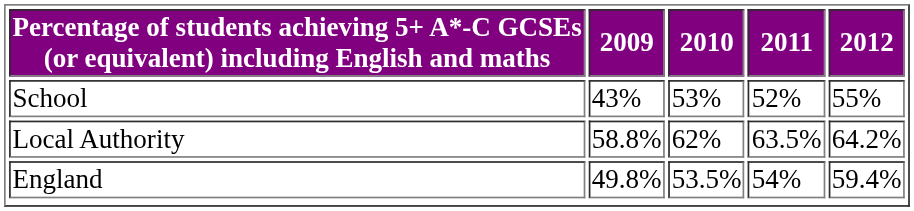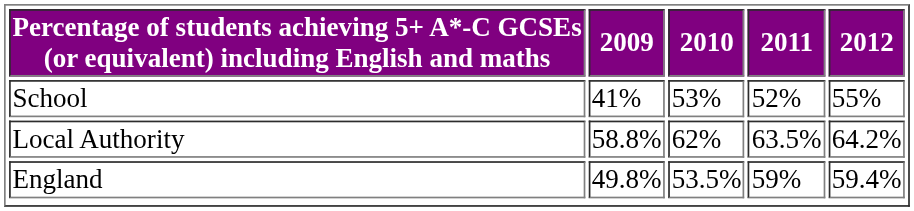 <table border=yes>
 <tr style="background: purple; color: white">
 <th>Percentage of students achieving 5+ A*-C GCSEs<br>(or equivalent) including English and maths</th>
 <th>2009</th>
 <th>2010</th>
 <th>2011</th>
 <th>2012</th>
 </tr>
 <tr>
 <td>School</td>
-<td>43%</td>
+<td>41%</td>
 <td>53%</td>
 <td>52%</td>
 <td>55%</td>
 </tr>
 <tr>
 <td>Local Authority</td>
 <td>58.8%</td>
 <td>62%</td>
 <td>63.5%</td>
 <td>64.2%</td>
 </tr>
 <tr>
 <td>England</td>
 <td>49.8%</td>
 <td>53.5%</td>
-<td>54%</td>
+<td>59%</td>
 <td>59.4%</td>
 </tr>
 <tr>
 </tr>
 </table>
